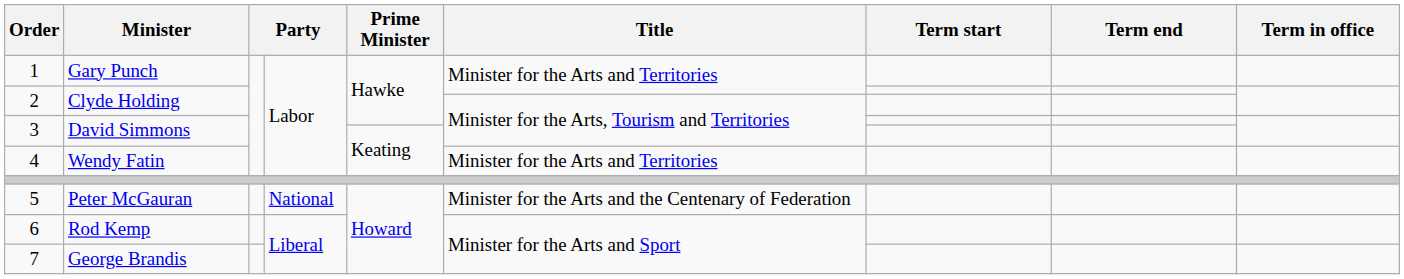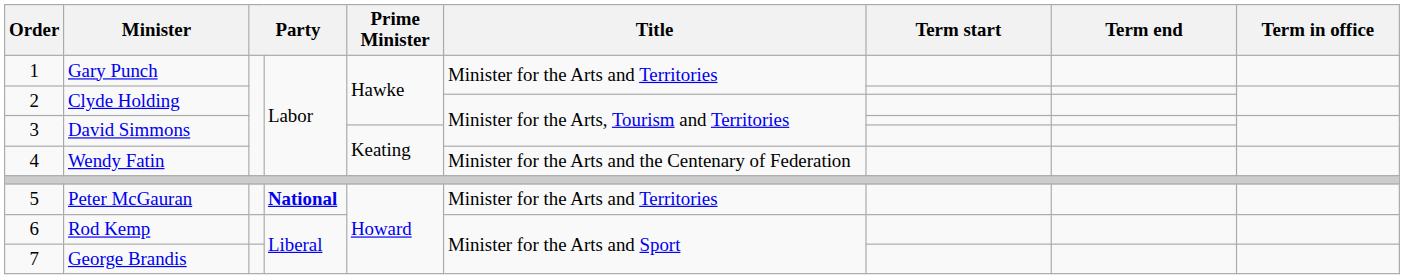 <table class="wikitable">
 <tr>
 <th width=5>Order</th>
 <th width=150>Minister</th>
 <th width=75 colspan="2">Party</th>
 <th width=75>Prime Minister</th>
 <th width=350>Title</th>
 <th width=150>Term start</th>
 <th width=150>Term end</th>
 <th width=130>Term in office</th>
 </tr>
 <tr>
 <td align=center>1</td>
 <td><a href='#'>Gary Punch</a></td>
 <td rowspan=6 ></td>
 <td rowspan=6>Labor</td>
 <td rowspan=4>Hawke</td>
 <td rowspan=2>Minister for the Arts and <a href='#'>Territories</a></td>
 <td align=center></td>
 <td align=center></td>
 <td align=right></td>
 </tr>
 <tr>
 <td rowspan=2 align=center>2</td>
 <td rowspan=2><a href='#'>Clyde Holding</a></td>
 <td align=center></td>
 <td align=center></td>
 <td rowspan=2 align=right></td>
 </tr>
 <tr>
 <td rowspan=3>Minister for the Arts, <a href='#'>Tourism</a> and <a href='#'>Territories</a></td>
 <td align=center></td>
 <td align=center></td>
 </tr>
 <tr>
 <td rowspan=2 align=center>3</td>
 <td rowspan=2><a href='#'>David Simmons</a></td>
 <td align=center></td>
 <td align=center></td>
 <td rowspan=2 align=right></td>
 </tr>
 <tr>
 <td rowspan=2>Keating</td>
 <td align=center></td>
 <td align=center></td>
 </tr>
 <tr>
 <td align=center>4</td>
 <td><a href='#'>Wendy Fatin</a></td>
-<td>Minister for the Arts and <a href='#'>Territories</a></td>
+<td>Minister for the Arts and the Centenary of Federation</td>
 <td align=center></td>
 <td align=center></td>
 <td align=right></td>
 </tr>
 <tr>
 <th colspan=9 style="background: #cccccc;"></th>
 </tr>
 <tr>
 <td align=center>5</td>
 <td><a href='#'>Peter McGauran</a></td>
 <td> </td>
-<td><a href='#'>National</a></td>
+<td><strong><a href='#'>National</a></strong></td>
 <td rowspan=3><a href='#'>Howard</a></td>
-<td>Minister for the Arts and the Centenary of Federation</td>
+<td>Minister for the Arts and <a href='#'>Territories</a></td>
 <td align=center></td>
 <td align=center></td>
 <td align=right></td>
 </tr>
 <tr>
 <td align=center>6</td>
 <td><a href='#'>Rod Kemp</a></td>
 <td> </td>
 <td rowspan=2><a href='#'>Liberal</a></td>
 <td rowspan=2>Minister for the Arts and <a href='#'>Sport</a></td>
 <td align=center></td>
 <td align=center></td>
 <td align=right><strong></strong></td>
 </tr>
 <tr>
 <td align=center>7</td>
 <td><a href='#'>George Brandis</a></td>
 <td> </td>
 <td align=center></td>
 <td align=center></td>
 <td align=right></td>
 </tr>
 </table>
